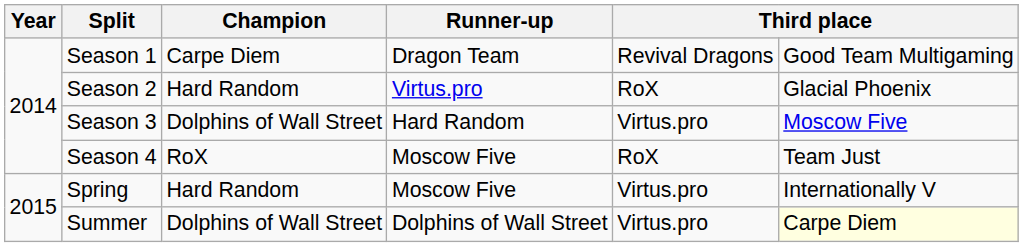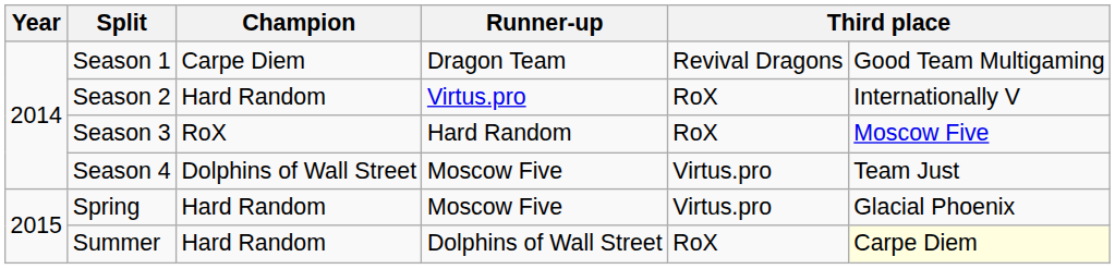 <table class="wikitable">
 <tr>
 <th>Year</th>
 <th>Split</th>
 <th>Champion</th>
 <th>Runner-up</th>
 <th colspan="2">Third place</th>
 </tr>
 <tr>
 <td rowspan="4">2014</td>
 <td>Season 1</td>
 <td>Carpe Diem</td>
 <td>Dragon Team</td>
 <td>Revival Dragons</td>
 <td>Good Team Multigaming</td>
 </tr>
 <tr>
 <td>Season 2</td>
 <td>Hard Random</td>
 <td><a href='#'>Virtus.pro</a></td>
 <td>RoX</td>
-<td>Glacial Phoenix</td>
+<td>Internationally V</td>
 </tr>
 <tr>
 <td>Season 3</td>
-<td>Dolphins of Wall Street</td>
+<td>RoX</td>
 <td>Hard Random</td>
-<td>Virtus.pro</td>
+<td>RoX</td>
 <td><a href='#'>Moscow Five</a></td>
 </tr>
 <tr>
 <td>Season 4</td>
-<td>RoX</td>
+<td>Dolphins of Wall Street</td>
 <td>Moscow Five</td>
-<td>RoX</td>
+<td>Virtus.pro</td>
 <td>Team Just</td>
 </tr>
 <tr>
 <td rowspan="2">2015</td>
 <td>Spring</td>
 <td>Hard Random</td>
 <td>Moscow Five</td>
 <td>Virtus.pro</td>
-<td>Internationally V</td>
+<td>Glacial Phoenix</td>
 </tr>
 <tr>
 <td>Summer</td>
+<td>Hard Random</td>
 <td>Dolphins of Wall Street</td>
-<td>Dolphins of Wall Street</td>
-<td>Virtus.pro</td>
+<td>RoX</td>
 <td style="background: lightyellow;">Carpe Diem</td>
 </tr>
 </table>
